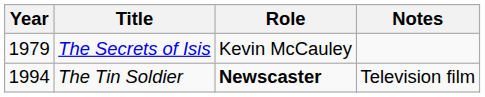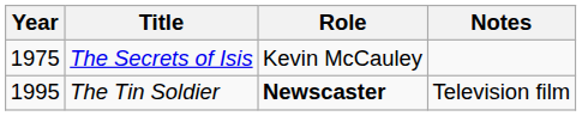 <table class="wikitable plainrowheaders">
 <tr>
 <th>Year</th>
 <th>Title</th>
 <th>Role</th>
 <th>Notes</th>
 </tr>
 <tr>
-<td>1979</td>
+<td>1975</td>
 <td><em><a href='#'>The Secrets of Isis</a></em></td>
 <td>Kevin McCauley</td>
 <td></td>
 </tr>
 <tr>
-<td>1994</td>
+<td>1995</td>
 <td><em>The Tin Soldier</em></td>
 <td><strong>Newscaster</strong></td>
 <td>Television film</td>
 </tr>
 </table>
